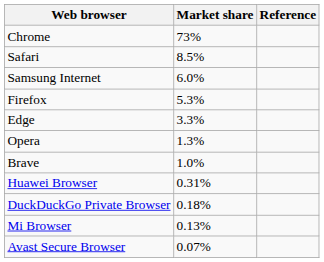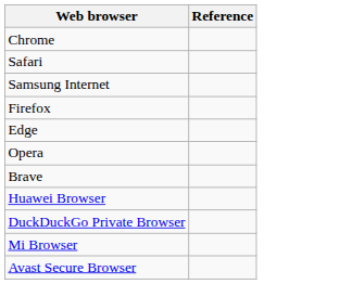 <table class="wikitable sortable">
 <tr>
 <th>Web browser</th>
-<th>Market share</th>
 <th>Reference</th>
 </tr>
 <tr>
 <td>Chrome</td>
-<td>73%</td>
 <td></td>
 </tr>
 <tr>
 <td>Safari</td>
-<td>8.5%</td>
 <td></td>
 </tr>
 <tr>
 <td>Samsung Internet</td>
-<td>6.0%</td>
 <td></td>
 </tr>
 <tr>
 <td>Firefox</td>
-<td>5.3%</td>
 <td></td>
 </tr>
 <tr>
 <td>Edge</td>
-<td>3.3%</td>
 <td></td>
 </tr>
 <tr>
 <td>Opera</td>
-<td>1.3%</td>
 <td></td>
 </tr>
 <tr>
 <td>Brave</td>
-<td>1.0%</td>
 <td></td>
 </tr>
 <tr>
 <td><a href='#'>Huawei Browser</a></td>
-<td>0.31%</td>
 <td></td>
 </tr>
 <tr>
 <td><a href='#'>DuckDuckGo Private Browser</a></td>
-<td>0.18%</td>
 <td></td>
 </tr>
 <tr>
 <td><a href='#'>Mi Browser</a></td>
-<td>0.13%</td>
 <td></td>
 </tr>
 <tr>
 <td><a href='#'>Avast Secure Browser</a></td>
-<td>0.07%</td>
 <td></td>
 </tr>
 </table>
